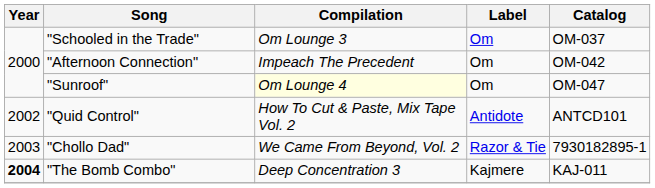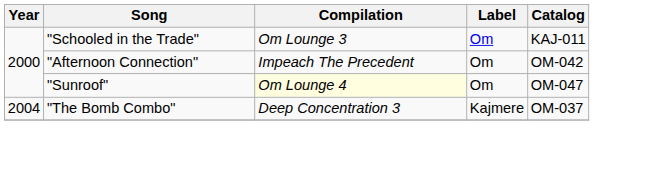 <table class="wikitable">
 <tr>
 <th>Year</th>
 <th width="225">Song</th>
 <th width="225">Compilation</th>
 <th>Label</th>
 <th>Catalog</th>
 </tr>
 <tr>
 <td rowspan="3">2000</td>
 <td>"Schooled in the Trade"</td>
 <td><em>Om Lounge 3</em></td>
 <td><a href='#'>Om</a></td>
-<td>OM-037</td>
+<td>KAJ-011</td>
 </tr>
 <tr>
 <td>"Afternoon Connection"</td>
 <td><em>Impeach The Precedent</em></td>
 <td>Om</td>
 <td>OM-042</td>
 </tr>
 <tr>
 <td>"Sunroof"</td>
 <td style="background: lightyellow;"><em>Om Lounge 4</em></td>
 <td>Om</td>
 <td>OM-047</td>
 </tr>
 <tr>
-<td>2002</td>
-<td>"Quid Control"</td>
-<td><em>How To Cut & Paste, Mix Tape Vol. 2</em></td>
-<td><a href='#'>Antidote</a></td>
-<td>ANTCD101</td>
-</tr>
-<tr>
-<td>2003</td>
-<td>"Chollo Dad"</td>
-<td><em>We Came From Beyond, Vol. 2</em></td>
-<td><a href='#'>Razor & Tie</a></td>
-<td>7930182895-1</td>
-</tr>
-<tr>
-<td><strong>2004</strong></td>
+<td>2004</td>
 <td>"The Bomb Combo"</td>
 <td><em>Deep Concentration 3</em></td>
 <td>Kajmere</td>
-<td>KAJ-011</td>
+<td>OM-037</td>
 </tr>
 <tr>
 </tr>
 </table>
